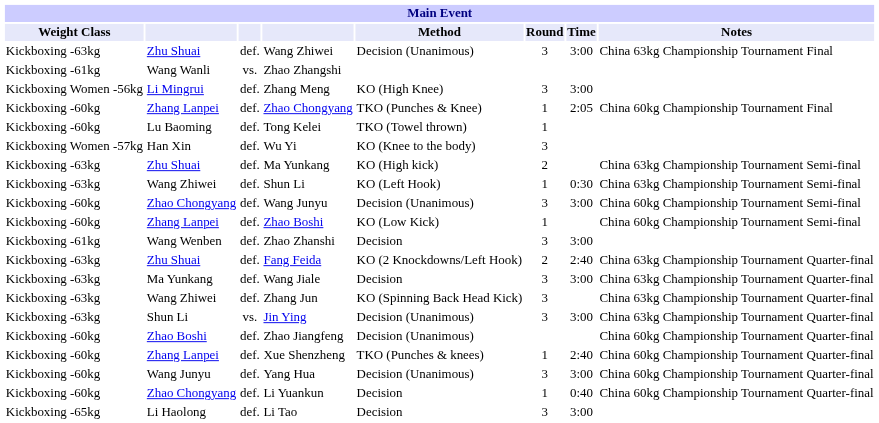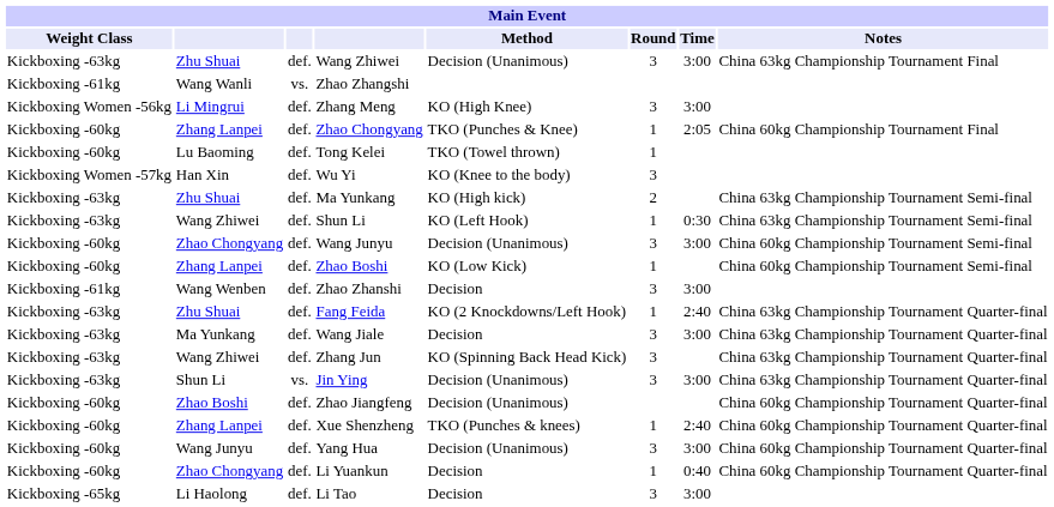 <table class="toccolours" style="font-size: 85%;">
 <tr>
 <th colspan="8" style="background-color: #ccf; color: #000080; text-align: center;"><strong>Main Event</strong></th>
 </tr>
 <tr>
 <th colspan="1" style="background-color: #E6E8FA; color: #000000; text-align: center;">Weight Class</th>
 <th colspan="1" style="background-color: #E6E8FA; color: #000000; text-align: center;"></th>
 <th colspan="1" style="background-color: #E6E8FA; color: #000000; text-align: center;"></th>
 <th colspan="1" style="background-color: #E6E8FA; color: #000000; text-align: center;"></th>
 <th colspan="1" style="background-color: #E6E8FA; color: #000000; text-align: center;">Method</th>
 <th colspan="1" style="background-color: #E6E8FA; color: #000000; text-align: center;">Round</th>
 <th colspan="1" style="background-color: #E6E8FA; color: #000000; text-align: center;">Time</th>
 <th colspan="1" style="background-color: #E6E8FA; color: #000000; text-align: center;">Notes</th>
 </tr>
 <tr>
 <td>Kickboxing -63kg</td>
 <td> <a href='#'>Zhu Shuai</a></td>
 <td align=center>def.</td>
 <td> Wang Zhiwei</td>
 <td>Decision (Unanimous)</td>
 <td align=center>3</td>
 <td align=center>3:00</td>
 <td>China 63kg Championship Tournament Final</td>
 </tr>
 <tr>
 <td>Kickboxing -61kg</td>
 <td> Wang Wanli</td>
 <td align=center>vs.</td>
 <td> Zhao Zhangshi</td>
 <td></td>
 <td align=center></td>
 <td align=center></td>
 <td></td>
 </tr>
 <tr>
 <td>Kickboxing Women -56kg</td>
 <td> <a href='#'>Li Mingrui</a></td>
 <td align=center>def.</td>
 <td> Zhang Meng</td>
 <td>KO (High Knee)</td>
 <td align=center>3</td>
 <td align=center>3:00</td>
 <td></td>
 </tr>
 <tr>
 <td>Kickboxing -60kg</td>
 <td> <a href='#'>Zhang Lanpei</a></td>
 <td align=center>def.</td>
 <td> <a href='#'>Zhao Chongyang</a></td>
 <td>TKO (Punches & Knee)</td>
 <td align=center>1</td>
 <td align=center>2:05</td>
 <td>China 60kg Championship Tournament  Final</td>
 </tr>
 <tr>
 <td>Kickboxing -60kg</td>
 <td> Lu Baoming</td>
 <td align=center>def.</td>
 <td> Tong Kelei</td>
 <td>TKO (Towel thrown)</td>
 <td align=center>1</td>
 <td align=center></td>
 </tr>
 <tr>
 <td>Kickboxing Women -57kg</td>
 <td> Han Xin</td>
 <td align=center>def.</td>
 <td> Wu Yi</td>
 <td>KO (Knee to the body)</td>
 <td align=center>3</td>
 <td align=center></td>
 <td></td>
 </tr>
 <tr>
 <td>Kickboxing -63kg</td>
 <td> <a href='#'>Zhu Shuai</a></td>
 <td align=center>def.</td>
 <td> Ma Yunkang</td>
 <td>KO (High kick)</td>
 <td align=center>2</td>
 <td align=center></td>
 <td>China 63kg Championship Tournament Semi-final</td>
 </tr>
 <tr>
 <td>Kickboxing -63kg</td>
 <td> Wang Zhiwei</td>
 <td align=center>def.</td>
 <td> Shun Li</td>
 <td>KO (Left Hook)</td>
 <td align=center>1</td>
 <td align=center>0:30</td>
 <td>China 63kg Championship Tournament Semi-final</td>
 </tr>
 <tr>
 <td>Kickboxing -60kg</td>
 <td> <a href='#'>Zhao Chongyang</a></td>
 <td align=center>def.</td>
 <td> Wang Junyu</td>
 <td>Decision (Unanimous)</td>
 <td align=center>3</td>
 <td align=center>3:00</td>
 <td>China 60kg Championship Tournament Semi-final</td>
 </tr>
 <tr>
 <td>Kickboxing -60kg</td>
 <td> <a href='#'>Zhang Lanpei</a></td>
 <td align=center>def.</td>
 <td> <a href='#'>Zhao Boshi</a></td>
 <td>KO (Low Kick)</td>
 <td align=center>1</td>
 <td align=center></td>
 <td>China 60kg Championship Tournament Semi-final</td>
 </tr>
 <tr>
 <td>Kickboxing -61kg</td>
 <td> Wang Wenben</td>
 <td align=center>def.</td>
 <td> Zhao Zhanshi</td>
 <td>Decision</td>
 <td align=center>3</td>
 <td align=center>3:00</td>
 <td></td>
 </tr>
 <tr>
 <td>Kickboxing -63kg</td>
 <td> <a href='#'>Zhu Shuai</a></td>
 <td align=center>def.</td>
 <td> <a href='#'>Fang Feida</a></td>
 <td>KO (2 Knockdowns/Left Hook)</td>
-<td align=center>2</td>
+<td align=center>1</td>
 <td align=center>2:40</td>
 <td>China 63kg Championship Tournament Quarter-final</td>
 </tr>
 <tr>
 <td>Kickboxing -63kg</td>
 <td> Ma Yunkang</td>
 <td align=center>def.</td>
 <td> Wang Jiale</td>
 <td>Decision</td>
 <td align=center>3</td>
 <td align=center>3:00</td>
 <td>China 63kg Championship Tournament Quarter-final</td>
 </tr>
 <tr>
 <td>Kickboxing -63kg</td>
 <td> Wang Zhiwei</td>
 <td align=center>def.</td>
 <td> Zhang Jun</td>
 <td>KO (Spinning Back Head Kick)</td>
 <td align=center>3</td>
 <td align=center></td>
 <td>China 63kg Championship Tournament Quarter-final</td>
 </tr>
 <tr>
 <td>Kickboxing -63kg</td>
 <td> Shun Li</td>
 <td align=center>vs.</td>
 <td> <a href='#'>Jin Ying</a></td>
 <td>Decision (Unanimous)</td>
 <td align=center>3</td>
 <td align=center>3:00</td>
 <td>China 63kg Championship Tournament Quarter-final</td>
 </tr>
 <tr>
 <td>Kickboxing -60kg</td>
 <td> <a href='#'>Zhao Boshi</a></td>
 <td align=center>def.</td>
 <td> Zhao Jiangfeng</td>
 <td>Decision (Unanimous)</td>
 <td align=center></td>
 <td align=center></td>
 <td>China 60kg Championship Tournament Quarter-final</td>
 </tr>
 <tr>
 <td>Kickboxing -60kg</td>
 <td> <a href='#'>Zhang Lanpei</a></td>
 <td align=center>def.</td>
 <td> Xue Shenzheng</td>
 <td>TKO (Punches & knees)</td>
 <td align=center>1</td>
 <td align=center>2:40</td>
 <td>China 60kg Championship Tournament Quarter-final</td>
 </tr>
 <tr>
 <td>Kickboxing -60kg</td>
 <td> Wang Junyu</td>
 <td align=center>def.</td>
 <td>  Yang Hua</td>
 <td>Decision (Unanimous)</td>
 <td align=center>3</td>
 <td align=center>3:00</td>
 <td>China 60kg Championship Tournament Quarter-final</td>
 </tr>
 <tr>
 <td>Kickboxing -60kg</td>
 <td> <a href='#'>Zhao Chongyang</a></td>
 <td align=center>def.</td>
 <td> Li Yuankun</td>
 <td>Decision</td>
 <td align=center>1</td>
 <td align=center>0:40</td>
 <td>China 60kg Championship Tournament Quarter-final</td>
 </tr>
 <tr>
 <td>Kickboxing -65kg</td>
 <td> Li Haolong</td>
 <td align=center>def.</td>
 <td> Li Tao</td>
 <td>Decision</td>
 <td align=center>3</td>
 <td align=center>3:00</td>
 <td></td>
 </tr>
 <tr>
 </tr>
 </table>
